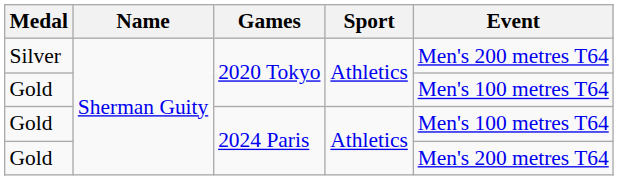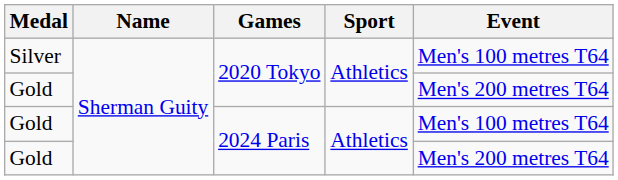 <table class="wikitable sortable">
 <tr>
 <th>Medal</th>
 <th>Name</th>
 <th>Games</th>
 <th>Sport</th>
 <th>Event</th>
 </tr>
 <tr>
 <td> Silver</td>
 <td rowspan=4><a href='#'>Sherman Guity</a></td>
 <td rowspan=2> <a href='#'>2020 Tokyo</a></td>
 <td rowspan=2> <a href='#'>Athletics</a></td>
-<td><a href='#'>Men's 200 metres T64</a></td>
+<td><a href='#'>Men's 100 metres T64</a></td>
 </tr>
 <tr>
 <td> Gold</td>
-<td><a href='#'>Men's 100 metres T64</a></td>
+<td><a href='#'>Men's 200 metres T64</a></td>
 </tr>
 <tr>
 <td> Gold</td>
 <td rowspan=2> <a href='#'>2024 Paris</a></td>
 <td rowspan=2> <a href='#'>Athletics</a></td>
 <td><a href='#'>Men's 100 metres T64</a></td>
 </tr>
 <tr>
 <td> Gold</td>
 <td><a href='#'>Men's 200 metres T64</a></td>
 </tr>
 </table>
